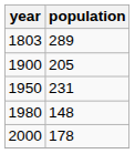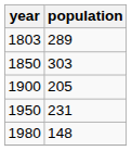 <table class="wikitable">
 <tr>
 <th>year</th>
 <th>population</th>
 </tr>
 <tr>
 <td>1803</td>
 <td>289</td>
+</tr>
+<tr>
+<td>1850</td>
+<td>303</td>
 </tr>
 <tr>
 <td>1900</td>
 <td>205</td>
 </tr>
 <tr>
 <td>1950</td>
 <td>231</td>
 </tr>
 <tr>
 <td>1980</td>
 <td>148</td>
 </tr>
 <tr>
-<td>2000</td>
-<td>178</td>
-</tr>
-<tr>
 </tr>
 </table>
